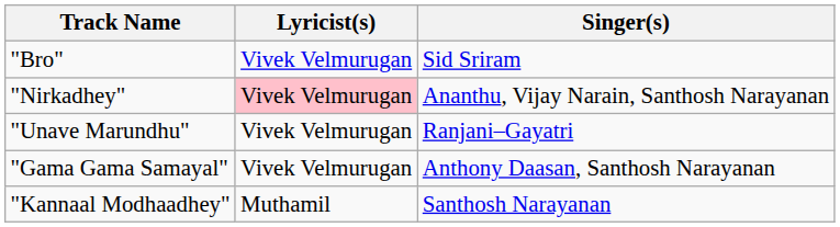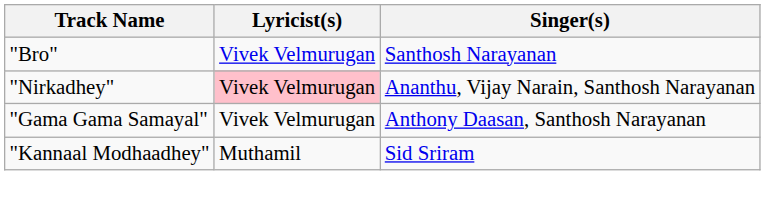 <table class="wikitable">
 <tr>
 <th>Track Name</th>
 <th>Lyricist(s)</th>
 <th>Singer(s)</th>
 </tr>
 <tr>
 <td>"Bro"</td>
 <td><a href='#'>Vivek Velmurugan</a></td>
-<td><a href='#'>Sid Sriram</a></td>
+<td><a href='#'>Santhosh Narayanan</a></td>
 </tr>
 <tr>
 <td>"Nirkadhey"</td>
 <td style="background: pink;">Vivek Velmurugan</td>
 <td><a href='#'>Ananthu</a>, Vijay Narain, Santhosh Narayanan</td>
-</tr>
-<tr>
-<td>"Unave Marundhu"</td>
-<td>Vivek Velmurugan</td>
-<td><a href='#'>Ranjani–Gayatri</a></td>
 </tr>
 <tr>
 <td>"Gama Gama Samayal"</td>
 <td>Vivek Velmurugan</td>
 <td><a href='#'>Anthony Daasan</a>, Santhosh Narayanan</td>
 </tr>
 <tr>
 <td>"Kannaal Modhaadhey"</td>
 <td>Muthamil</td>
-<td><a href='#'>Santhosh Narayanan</a></td>
+<td><a href='#'>Sid Sriram</a></td>
 </tr>
 </table>
